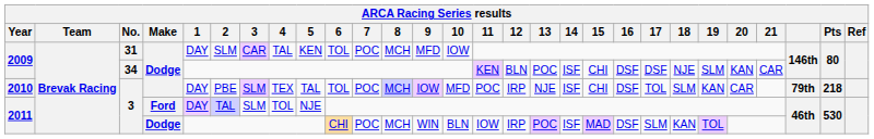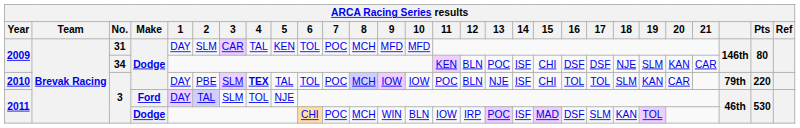 <table class="wikitable" style="text-align:center; font-size:75%">
 <tr>
 <th colspan=48><a href='#'>ARCA Racing Series</a> results</th>
 </tr>
 <tr>
 <th>Year</th>
 <th>Team</th>
 <th>No.</th>
 <th>Make</th>
 <th>1</th>
 <th>2</th>
 <th>3</th>
 <th>4</th>
 <th>5</th>
 <th>6</th>
 <th>7</th>
 <th>8</th>
 <th>9</th>
 <th>10</th>
 <th>11</th>
 <th>12</th>
 <th>13</th>
 <th>14</th>
 <th>15</th>
 <th>16</th>
 <th>17</th>
 <th>18</th>
 <th>19</th>
 <th>20</th>
 <th>21</th>
 <th></th>
 <th>Pts</th>
 <th>Ref</th>
 </tr>
 <tr>
 <th rowspan=2><a href='#'>2009</a></th>
 <th rowspan=5><a href='#'>Brevak Racing</a></th>
 <th>31</th>
 <th rowspan=3><a href='#'>Dodge</a></th>
 <td><a href='#'>DAY</a></td>
 <td><a href='#'>SLM</a></td>
 <td style="background:#EFCFFF;"><a href='#'>CAR</a><br></td>
 <td><a href='#'>TAL</a></td>
 <td><a href='#'>KEN</a></td>
 <td><a href='#'>TOL</a></td>
 <td><a href='#'>POC</a></td>
 <td><a href='#'>MCH</a></td>
 <td><a href='#'>MFD</a></td>
-<td><a href='#'>IOW</a></td>
+<td><a href='#'>MFD</a></td>
 <td colspan=11></td>
 <th rowspan=2>146th</th>
 <th rowspan=2>80</th>
 <th rowspan=2></th>
 </tr>
 <tr>
 <th>34</th>
 <td colspan=10></td>
 <td style="background:#EFCFFF;"><a href='#'>KEN</a><br></td>
 <td><a href='#'>BLN</a></td>
 <td><a href='#'>POC</a></td>
 <td><a href='#'>ISF</a></td>
 <td><a href='#'>CHI</a></td>
 <td><a href='#'>DSF</a></td>
 <td><a href='#'>DSF</a></td>
 <td><a href='#'>NJE</a></td>
 <td><a href='#'>SLM</a></td>
 <td><a href='#'>KAN</a></td>
 <td><a href='#'>CAR</a></td>
 </tr>
 <tr>
 <th><a href='#'>2010</a></th>
 <th rowspan=3>3</th>
 <td><a href='#'>DAY</a></td>
 <td><a href='#'>PBE</a></td>
 <td style="background:#EFCFFF;"><a href='#'>SLM</a><br></td>
-<td><a href='#'>TEX</a></td>
+<td><strong><a href='#'>TEX</a></strong></td>
 <td><a href='#'>TAL</a></td>
 <td><a href='#'>TOL</a></td>
 <td><a href='#'>POC</a></td>
 <td style="background:#CFCFFF;"><a href='#'>MCH</a><br></td>
 <td style="background:#EFCFFF;"><a href='#'>IOW</a><br></td>
-<td><a href='#'>MFD</a></td>
+<td><a href='#'>IOW</a></td>
 <td><a href='#'>POC</a></td>
-<td><a href='#'>IRP</a></td>
+<td><a href='#'>BLN</a></td>
 <td><a href='#'>NJE</a></td>
 <td><a href='#'>ISF</a></td>
 <td><a href='#'>CHI</a></td>
-<td><a href='#'>DSF</a></td>
+<td><a href='#'>TOL</a></td>
 <td><a href='#'>TOL</a></td>
 <td><a href='#'>SLM</a></td>
 <td><a href='#'>KAN</a></td>
 <td><a href='#'>CAR</a></td>
 <td></td>
 <th>79th</th>
-<th>218</th>
+<th>220</th>
 <th></th>
 </tr>
 <tr>
 <th rowspan=2><a href='#'>2011</a></th>
 <th><a href='#'>Ford</a></th>
 <td style="background:#EFCFFF;"><a href='#'>DAY</a><br></td>
 <td style="background:#CFCFFF;"><a href='#'>TAL</a><br></td>
 <td><a href='#'>SLM</a></td>
 <td><a href='#'>TOL</a></td>
 <td><a href='#'>NJE</a></td>
 <td colspan=16></td>
 <th rowspan=2>46th</th>
 <th rowspan=2>530</th>
 <th rowspan=2></th>
 </tr>
 <tr>
 <th><a href='#'>Dodge</a></th>
 <td colspan=5></td>
 <td style="background:#FFDF9F;"><a href='#'>CHI</a><br></td>
 <td><a href='#'>POC</a></td>
 <td><a href='#'>MCH</a></td>
 <td><a href='#'>WIN</a></td>
 <td><a href='#'>BLN</a></td>
 <td><a href='#'>IOW</a></td>
 <td><a href='#'>IRP</a></td>
 <td style="background:#EFCFFF;"><a href='#'>POC</a><br></td>
 <td><a href='#'>ISF</a></td>
 <td style="background:#EFCFFF;"><a href='#'>MAD</a><br></td>
 <td><a href='#'>DSF</a></td>
 <td><a href='#'>SLM</a></td>
 <td><a href='#'>KAN</a></td>
 <td style="background:#EFCFFF;"><a href='#'>TOL</a><br></td>
 <td colspan=2></td>
 </tr>
 </table>
